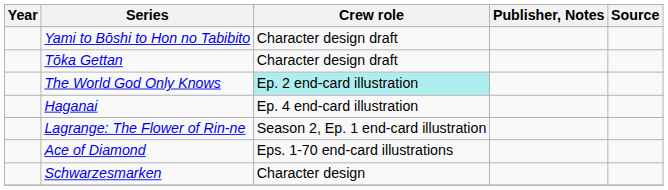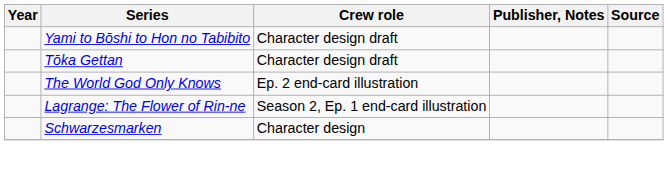 <table class="wikitable sortable plainrowheaders">
 <tr>
 <th>Year</th>
 <th>Series</th>
 <th>Crew role</th>
 <th class="unsortable">Publisher, Notes</th>
 <th class="unsortable">Source</th>
 </tr>
 <tr>
 <td></td>
 <td><em><a href='#'>Yami to Bōshi to Hon no Tabibito</a></em></td>
 <td>Character design draft </td>
 <td></td>
 <td></td>
 </tr>
 <tr>
 <td></td>
 <td><em><a href='#'>Tōka Gettan</a></em></td>
 <td>Character design draft </td>
 <td></td>
 <td></td>
 </tr>
 <tr>
 <td></td>
 <td><em><a href='#'>The World God Only Knows</a></em></td>
-<td style="background: paleturquoise;">Ep. 2 end-card illustration</td>
-<td></td>
-<td></td>
-</tr>
-<tr>
-<td></td>
-<td><em><a href='#'>Haganai</a></em></td>
-<td>Ep. 4 end-card illustration</td>
+<td>Ep. 2 end-card illustration</td>
 <td></td>
 <td></td>
 </tr>
 <tr>
 <td></td>
 <td><em><a href='#'>Lagrange: The Flower of Rin-ne</a></em></td>
 <td>Season 2, Ep. 1 end-card illustration</td>
-<td></td>
-<td></td>
-</tr>
-<tr>
-<td></td>
-<td><em><a href='#'>Ace of Diamond</a></em></td>
-<td>Eps. 1-70 end-card illustrations</td>
 <td></td>
 <td></td>
 </tr>
 <tr>
 <td></td>
 <td><em><a href='#'>Schwarzesmarken</a></em></td>
 <td>Character design </td>
 <td></td>
 <td></td>
 </tr>
 <tr>
 </tr>
 </table>
